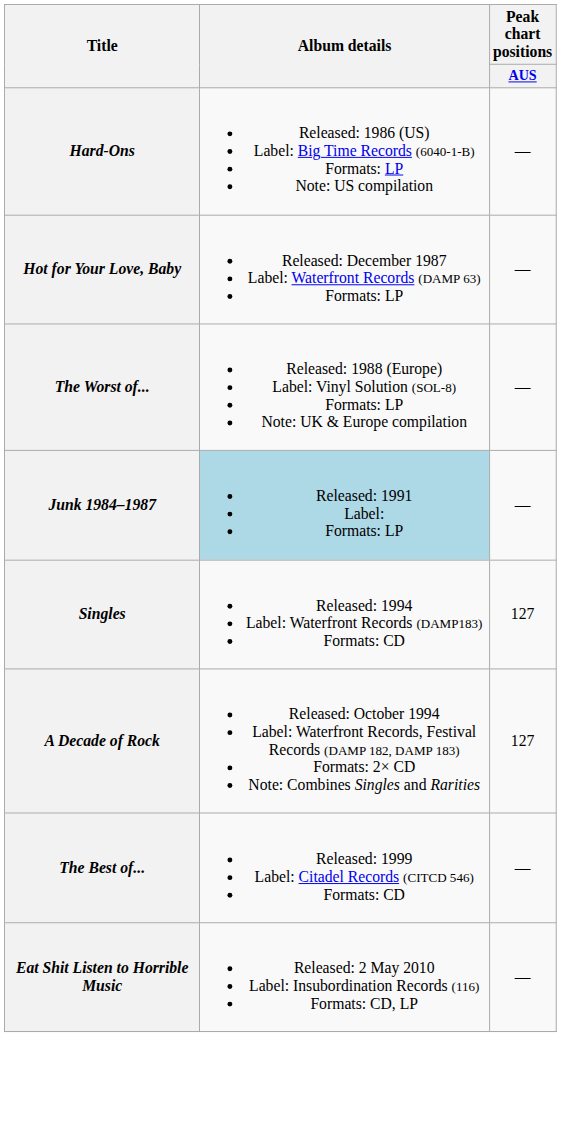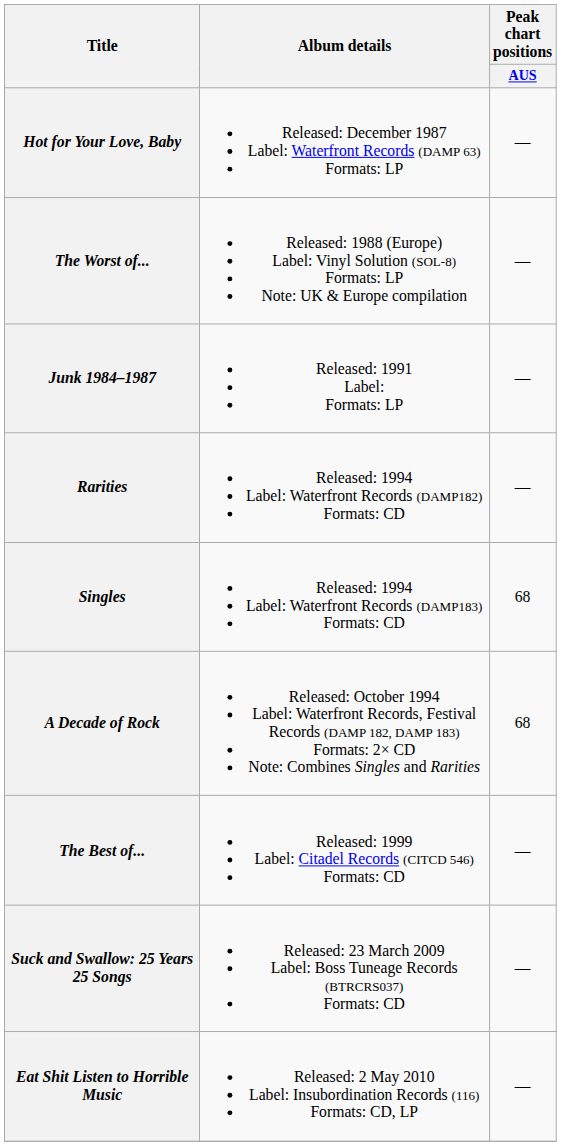 <table class="wikitable plainrowheaders" style="text-align:center;">
 <tr>
 <th scope="col" rowspan="2" style="width:12em;">Title</th>
 <th scope="col" rowspan="2" style="width:18em;">Album details</th>
 <th scope="col" colspan="1">Peak chart positions</th>
 </tr>
 <tr>
 <th scope="col" style="width:3.5em;font-size:90%;"><a href='#'>AUS</a><br></th>
-</tr>
-<tr>
-<th scope="row"><em>Hard-Ons</em></th>
-<td><br><ul><li>Released: 1986 (US)</li><li>Label: <a href='#'>Big Time Records</a> <small>(6040-1-B)</small></li><li>Formats: <a href='#'>LP</a></li><li>Note: US compilation</li></ul></td>
-<td>—</td>
 </tr>
 <tr>
 <th scope="row"><em>Hot for Your Love, Baby</em></th>
 <td><br><ul><li>Released: December 1987</li><li>Label: <a href='#'>Waterfront Records</a> <small>(DAMP 63)</small></li><li>Formats: LP</li></ul></td>
 <td>—</td>
 </tr>
 <tr>
 <th scope="row"><em>The Worst of...</em></th>
 <td><br><ul><li>Released: 1988 (Europe)</li><li>Label: Vinyl Solution <small>(SOL-8)</small></li><li>Formats: LP</li><li>Note: UK & Europe compilation</li></ul></td>
 <td>—</td>
 </tr>
 <tr>
 <th scope="row"><em>Junk 1984–1987</em></th>
-<td style="background: lightblue;"><br><ul><li>Released: 1991</li><li>Label:</li><li>Formats: LP</li></ul></td>
+<td><br><ul><li>Released: 1991</li><li>Label:</li><li>Formats: LP</li></ul></td>
+<td>—</td>
+</tr>
+<tr>
+<th scope="row"><em>Rarities</em></th>
+<td><br><ul><li>Released: 1994</li><li>Label: Waterfront Records <small>(DAMP182)</small></li><li>Formats: CD</li></ul></td>
 <td>—</td>
 </tr>
 <tr>
 <th scope="row"><em>Singles</em></th>
 <td><br><ul><li>Released: 1994</li><li>Label: Waterfront Records <small>(DAMP183)</small></li><li>Formats: CD</li></ul></td>
-<td>127</td>
+<td>68</td>
 </tr>
 <tr>
 <th scope="row"><em>A Decade of Rock</em></th>
 <td><br><ul><li>Released: October 1994</li><li>Label: Waterfront Records, Festival Records <small>(DAMP 182, DAMP 183)</small></li><li>Formats: 2× CD</li><li>Note: Combines <em>Singles</em> and <em>Rarities</em></li></ul></td>
-<td>127</td>
+<td>68</td>
 </tr>
 <tr>
 <th scope="row"><em>The Best of...</em></th>
 <td><br><ul><li>Released: 1999</li><li>Label: <a href='#'>Citadel Records</a> <small>(CITCD 546)</small></li><li>Formats: CD</li></ul></td>
+<td>—</td>
+</tr>
+<tr>
+<th scope="row"><em>Suck and Swallow: 25 Years 25 Songs</em></th>
+<td><br><ul><li>Released: 23 March 2009</li><li>Label: Boss Tuneage Records <small>(BTRCRS037)</small></li><li>Formats: CD</li></ul></td>
 <td>—</td>
 </tr>
 <tr>
 <th scope="row"><em>Eat Shit Listen to Horrible Music</em></th>
 <td><br><ul><li>Released: 2 May 2010</li><li>Label: Insubordination Records <small>(116)</small></li><li>Formats: CD, LP</li></ul></td>
 <td>—</td>
 </tr>
 <tr>
 </tr>
 </table>
